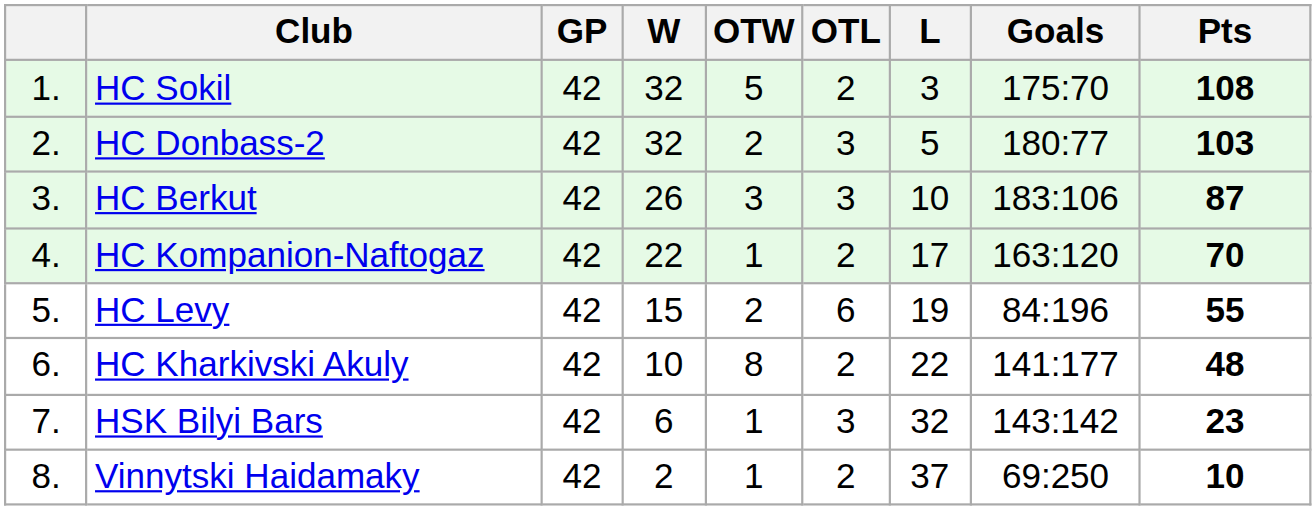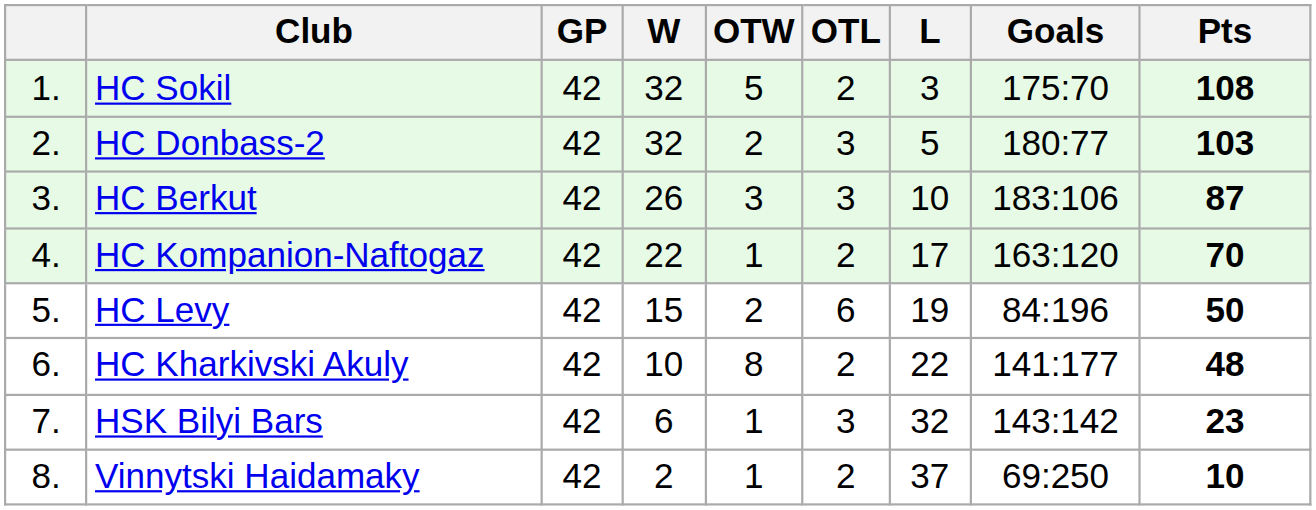 <table class="wikitable">
 <tr>
 <th width="30"></th>
 <th width="200">Club</th>
 <th width="30">GP</th>
 <th width="30">W</th>
 <th width="30">OTW</th>
 <th width="30">OTL</th>
 <th width="30">L</th>
 <th width="70">Goals</th>
 <th width="70">Pts</th>
 </tr>
 <tr bgcolor="#e6fae6" align="center">
 <td>1.</td>
 <td align="left"><a href='#'>HC Sokil</a></td>
 <td>42</td>
 <td>32</td>
 <td>5</td>
 <td>2</td>
 <td>3</td>
 <td>175:70</td>
 <td><strong>108</strong></td>
 </tr>
 <tr bgcolor="#e6fae6" align="center">
 <td>2.</td>
 <td align="left"><a href='#'>HC Donbass-2</a></td>
 <td>42</td>
 <td>32</td>
 <td>2</td>
 <td>3</td>
 <td>5</td>
 <td>180:77</td>
 <td><strong>103</strong></td>
 </tr>
 <tr bgcolor="#e6fae6" align="center">
 <td>3.</td>
 <td align="left"><a href='#'>HC Berkut</a></td>
 <td>42</td>
 <td>26</td>
 <td>3</td>
 <td>3</td>
 <td>10</td>
 <td>183:106</td>
 <td><strong>87</strong></td>
 </tr>
 <tr bgcolor="#e6fae6" align="center">
 <td>4.</td>
 <td align="left"><a href='#'>HC Kompanion-Naftogaz</a></td>
 <td>42</td>
 <td>22</td>
 <td>1</td>
 <td>2</td>
 <td>17</td>
 <td>163:120</td>
 <td><strong>70</strong></td>
 </tr>
 <tr bgcolor="#FFFFFF" align="center">
 <td>5.</td>
 <td align="left"><a href='#'>HC Levy</a></td>
 <td>42</td>
 <td>15</td>
 <td>2</td>
 <td>6</td>
 <td>19</td>
 <td>84:196</td>
-<td><strong>55</strong></td>
+<td><strong>50</strong></td>
 </tr>
 <tr bgcolor="#FFFFFF" align="center">
 <td>6.</td>
 <td align="left"><a href='#'>HC Kharkivski Akuly</a></td>
 <td>42</td>
 <td>10</td>
 <td>8</td>
 <td>2</td>
 <td>22</td>
 <td>141:177</td>
 <td><strong>48</strong></td>
 </tr>
 <tr bgcolor="#FFFFFF" align="center">
 <td>7.</td>
 <td align="left"><a href='#'>HSK Bilyi Bars</a></td>
 <td>42</td>
 <td>6</td>
 <td>1</td>
 <td>3</td>
 <td>32</td>
 <td>143:142</td>
 <td><strong>23</strong></td>
 </tr>
 <tr bgcolor="#FFFFFF" align="center">
 <td>8.</td>
 <td align="left"><a href='#'>Vinnytski Haidamaky</a></td>
 <td>42</td>
 <td>2</td>
 <td>1</td>
 <td>2</td>
 <td>37</td>
 <td>69:250</td>
 <td><strong>10</strong></td>
 </tr>
 </table>
